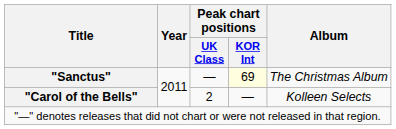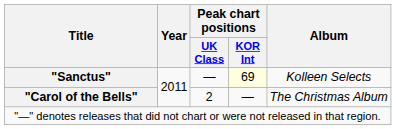 <table class="wikitable plainrowheaders" style="text-align:center;" border="1">
 <tr>
 <th scope="col" rowspan="2" style="width:12em;">Title</th>
 <th scope="col" rowspan="2">Year</th>
 <th scope="col" colspan="2">Peak chart positions</th>
 <th scope="col" rowspan="2">Album</th>
 </tr>
 <tr>
 <th scope="col" style="width:3em;font-size:90%;"><a href='#'>UK Class</a><br></th>
 <th scope="col" style="width:3em;font-size:90%;"><a href='#'>KOR Int</a><br></th>
 </tr>
 <tr>
 <th scope="row">"Sanctus"</th>
 <td rowspan="2">2011</td>
 <td>—</td>
 <td style="background: lightyellow;">69</td>
-<td><em>The Christmas Album</em></td>
+<td><em>Kolleen Selects</em></td>
 </tr>
 <tr>
 <th scope="row">"Carol of the Bells"</th>
 <td>2</td>
 <td>—</td>
-<td><em>Kolleen Selects</em></td>
+<td><em>The Christmas Album</em></td>
 </tr>
 <tr>
 <td colspan="5" style="font-size:90%">"—" denotes releases that did not chart or were not released in that region.</td>
 </tr>
 </table>
